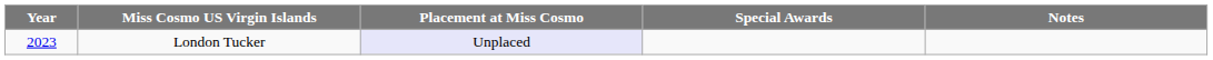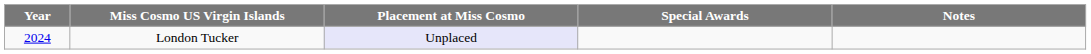 <table class="wikitable " style="font-size: 85%; text-align:center">
 <tr>
 <th width="60" style="background-color:#787878;color:#FFFFFF;">Year</th>
 <th width="250" style="background-color:#787878;color:#FFFFFF;">Miss Cosmo US Virgin Islands</th>
 <th width="250" style="background-color:#787878;color:#FFFFFF;">Placement at Miss Cosmo</th>
 <th width="250" style="background-color:#787878;color:#FFFFFF;">Special Awards</th>
 <th width="250" style="background-color:#787878;color:#FFFFFF;">Notes</th>
 </tr>
 <tr>
-<td><a href='#'>2023</a></td>
+<td><a href='#'>2024</a></td>
 <td>London Tucker</td>
 <td style="background: lavender;">Unplaced</td>
 <td></td>
 <td></td>
 </tr>
 </table>
